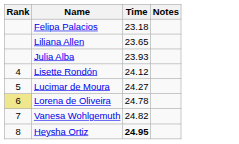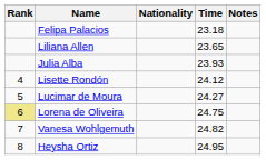 <table class="wikitable sortable" style="text-align:center;font-size:95%">
 <tr>
 <th>Rank</th>
 <th>Name</th>
+<th>Nationality</th>
 <th>Time</th>
 <th>Notes</th>
 </tr>
 <tr>
 <td></td>
 <td align=left><a href='#'>Felipa Palacios</a></td>
+<td align=left></td>
 <td>23.18</td>
 <td></td>
 </tr>
 <tr>
 <td></td>
 <td align=left><a href='#'>Liliana Allen</a></td>
+<td align=left></td>
 <td>23.65</td>
 <td></td>
 </tr>
 <tr>
 <td></td>
 <td align=left><a href='#'>Julia Alba</a></td>
+<td align=left></td>
 <td>23.93</td>
 <td></td>
 </tr>
 <tr>
 <td>4</td>
 <td align=left><a href='#'>Lisette Rondón</a></td>
+<td align=left></td>
 <td>24.12</td>
 <td></td>
 </tr>
 <tr>
 <td>5</td>
 <td align=left><a href='#'>Lucimar de Moura</a></td>
+<td align=left></td>
 <td>24.27</td>
 <td></td>
 </tr>
 <tr>
 <td style="background: khaki;">6</td>
 <td align=left><a href='#'>Lorena de Oliveira</a></td>
-<td>24.78</td>
+<td align=left></td>
+<td>24.75</td>
 <td></td>
 </tr>
 <tr>
 <td>7</td>
 <td align=left><a href='#'>Vanesa Wohlgemuth</a></td>
+<td align=left></td>
 <td>24.82</td>
 <td></td>
 </tr>
 <tr>
 <td>8</td>
 <td align=left><a href='#'>Heysha Ortiz</a></td>
-<td><strong>24.95</strong></td>
+<td align=left></td>
+<td>24.95</td>
 <td></td>
 </tr>
 </table>
